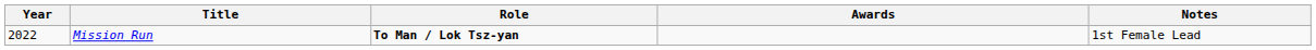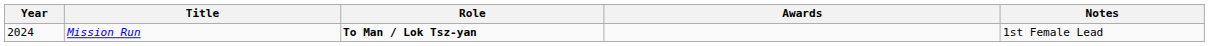 <table class="wikitable" style="font-size: 90%;" width="100%">
 <tr>
 <th scope="col" width="5%">Year</th>
 <th scope="col" width="23%">Title</th>
 <th scope="col" width="22%">Role</th>
 <th scope="col" width="33%">Awards</th>
 <th scope="col" width="17%">Notes</th>
 </tr>
 <tr>
-<td>2022</td>
+<td>2024</td>
 <td><em><a href='#'>Mission Run</a></em></td>
 <td><strong>To Man / Lok Tsz-yan</strong></td>
 <td></td>
 <td>1st Female Lead</td>
 </tr>
 </table>
